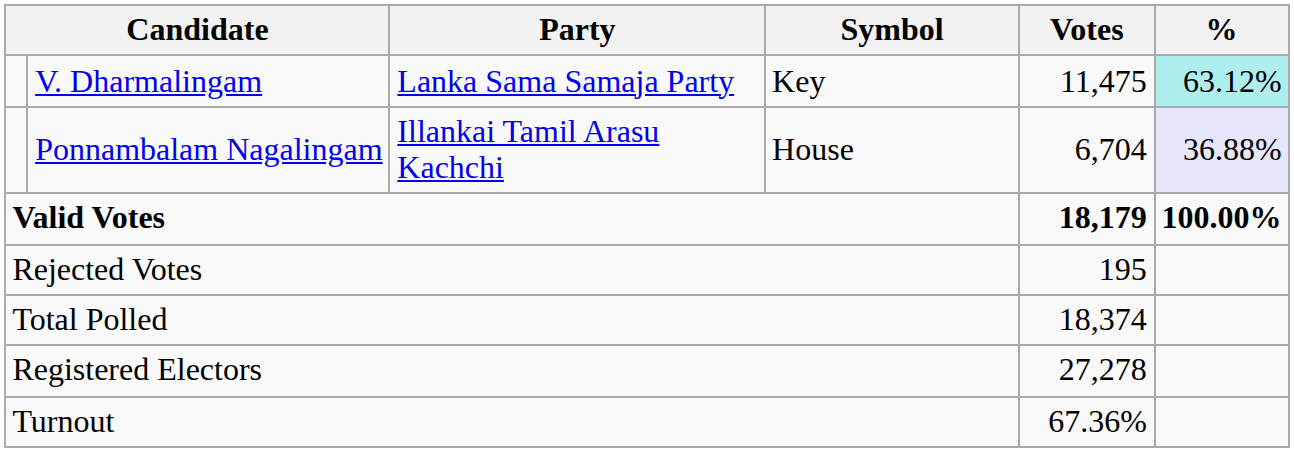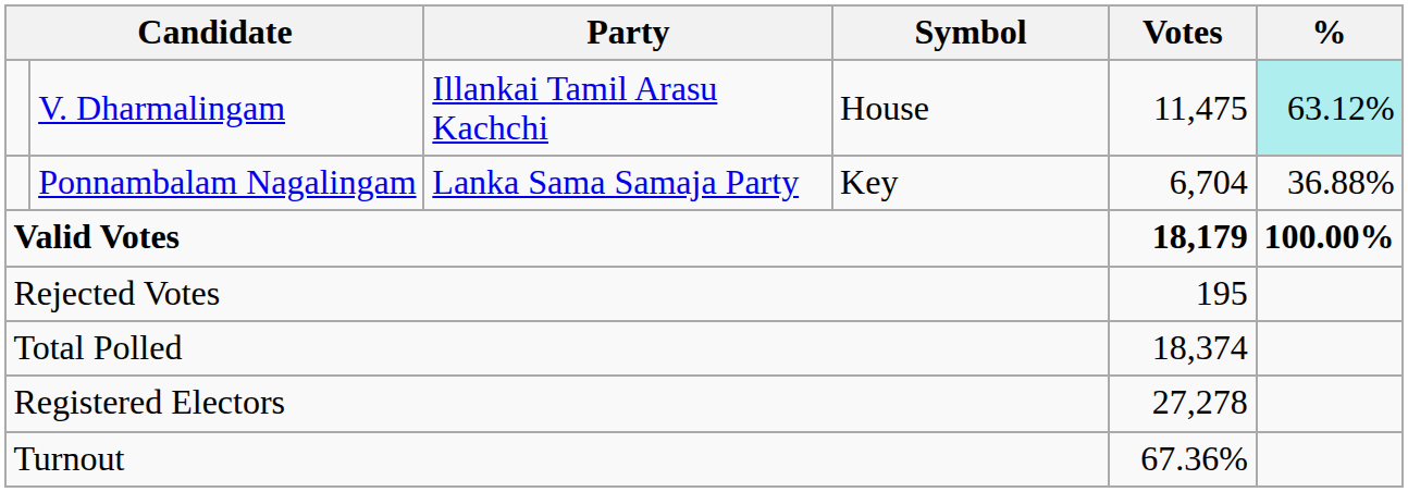 <table class="wikitable" border="1" style="text-align:right;">
 <tr>
 <th align=left colspan=2 width="180">Candidate</th>
 <th align=left width="180">Party</th>
 <th align=left width="120">Symbol</th>
 <th align=left width="60">Votes</th>
 <th align=left width="60">%</th>
 </tr>
 <tr>
 <td bgcolor=> </td>
 <td align=left><a href='#'>V. Dharmalingam</a></td>
-<td align=left><a href='#'>Lanka Sama Samaja Party</a></td>
-<td align=left>Key</td>
+<td align=left><a href='#'>Illankai Tamil Arasu Kachchi</a></td>
+<td align=left>House</td>
 <td>11,475</td>
 <td style="background: paleturquoise;">63.12%</td>
 </tr>
 <tr>
 <td bgcolor=> </td>
 <td align=left><a href='#'>Ponnambalam Nagalingam</a></td>
-<td align=left><a href='#'>Illankai Tamil Arasu Kachchi</a></td>
-<td align=left>House</td>
+<td align=left><a href='#'>Lanka Sama Samaja Party</a></td>
+<td align=left>Key</td>
 <td>6,704</td>
-<td style="background: lavender;">36.88%</td>
+<td>36.88%</td>
 </tr>
 <tr>
 <td align=left colspan=4><strong>Valid Votes</strong></td>
 <td><strong>18,179</strong></td>
 <td><strong>100.00%</strong></td>
 </tr>
 <tr>
 <td align=left colspan=4>Rejected Votes</td>
 <td>195</td>
 <td></td>
 </tr>
 <tr>
 <td align=left colspan=4>Total Polled</td>
 <td>18,374</td>
 <td></td>
 </tr>
 <tr>
 <td align=left colspan=4>Registered Electors</td>
 <td>27,278</td>
 <td></td>
 </tr>
 <tr>
 <td align=left colspan=4>Turnout</td>
 <td>67.36%</td>
 <td></td>
 </tr>
 </table>
